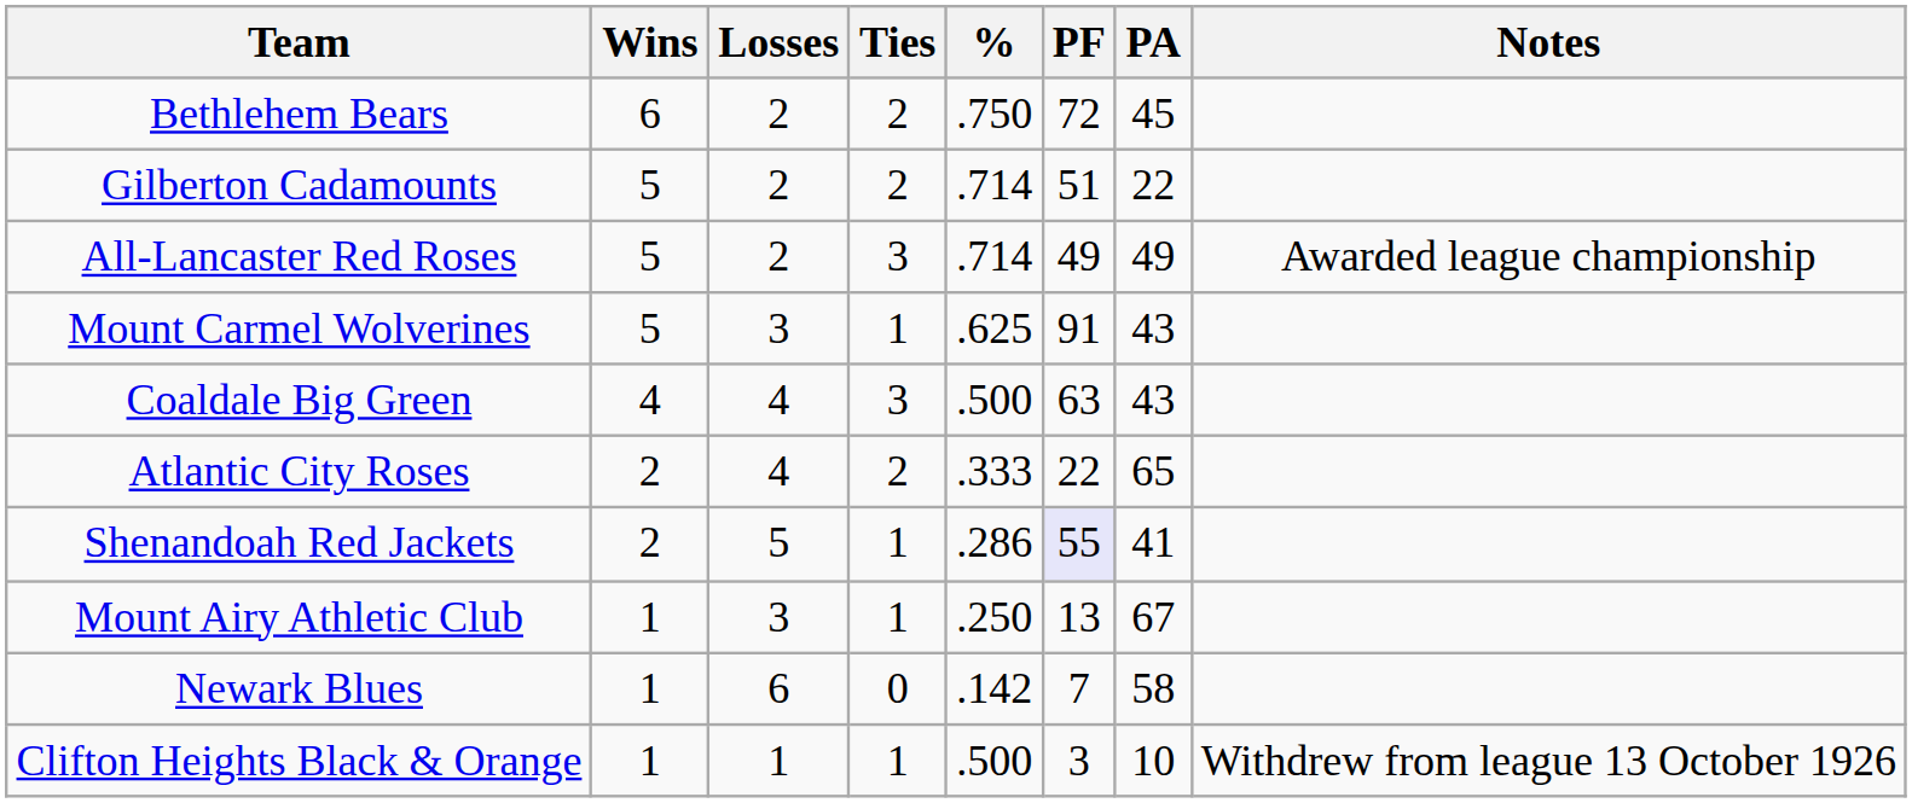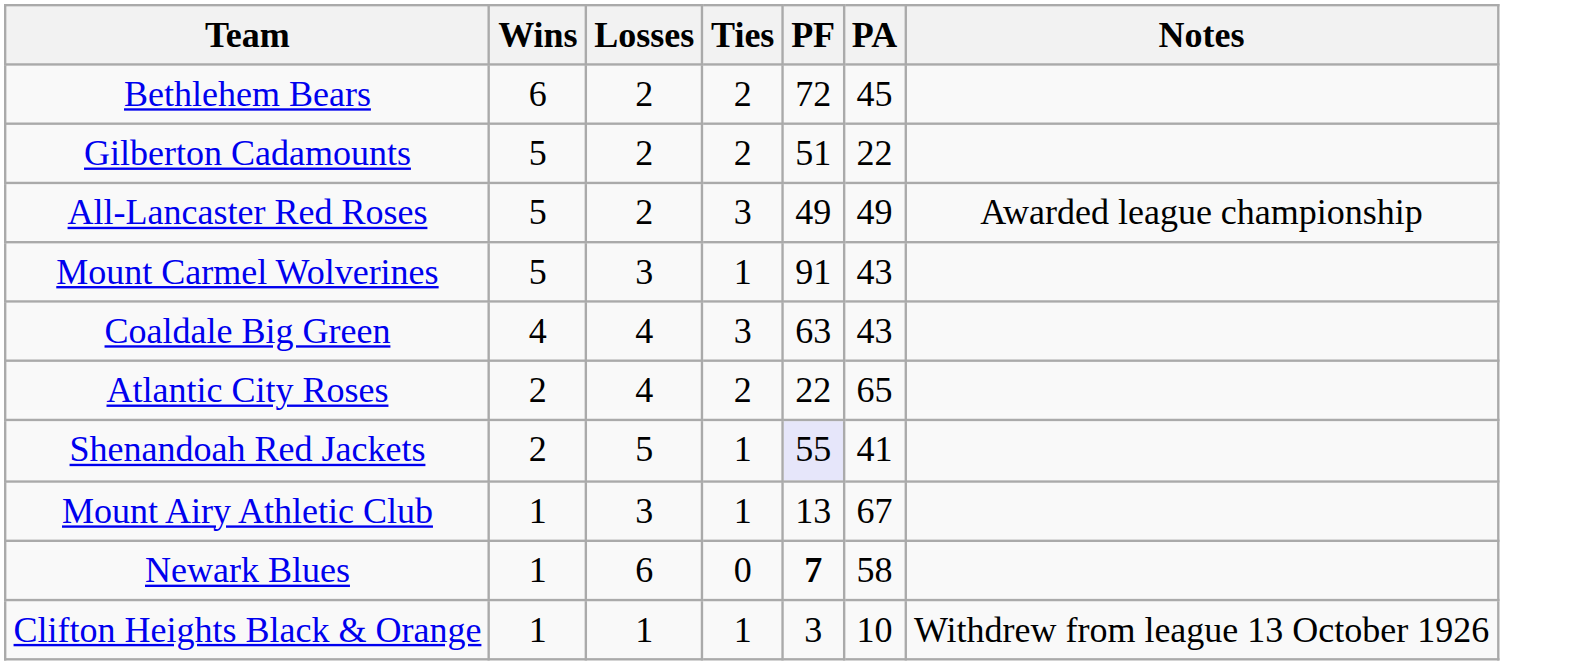 <table class="wikitable" style="font-size:95%; text-align:center">
 <tr>
 <th>Team</th>
 <th>Wins</th>
 <th>Losses</th>
 <th>Ties</th>
-<th>%</th>
 <th>PF</th>
 <th>PA</th>
 <th>Notes</th>
 </tr>
 <tr>
 <td><a href='#'>Bethlehem Bears</a></td>
 <td>6</td>
 <td>2</td>
 <td>2</td>
-<td>.750</td>
 <td>72</td>
 <td>45</td>
 <td></td>
 </tr>
 <tr>
 <td><a href='#'>Gilberton Cadamounts</a></td>
 <td>5</td>
 <td>2</td>
 <td>2</td>
-<td>.714</td>
 <td>51</td>
 <td>22</td>
 <td></td>
 </tr>
 <tr>
 <td><a href='#'>All-Lancaster Red Roses</a></td>
 <td>5</td>
 <td>2</td>
 <td>3</td>
-<td>.714</td>
 <td>49</td>
 <td>49</td>
 <td>Awarded league championship</td>
 </tr>
 <tr>
 <td><a href='#'>Mount Carmel Wolverines</a></td>
 <td>5</td>
 <td>3</td>
 <td>1</td>
-<td>.625</td>
 <td>91</td>
 <td>43</td>
 <td></td>
 </tr>
 <tr>
 <td><a href='#'>Coaldale Big Green</a></td>
 <td>4</td>
 <td>4</td>
 <td>3</td>
-<td>.500</td>
 <td>63</td>
 <td>43</td>
 <td></td>
 </tr>
 <tr>
 <td><a href='#'>Atlantic City Roses</a></td>
 <td>2</td>
 <td>4</td>
 <td>2</td>
-<td>.333</td>
 <td>22</td>
 <td>65</td>
 <td></td>
 </tr>
 <tr>
 <td><a href='#'>Shenandoah Red Jackets</a></td>
 <td>2</td>
 <td>5</td>
 <td>1</td>
-<td>.286</td>
 <td style="background: lavender;">55</td>
 <td>41</td>
 <td></td>
 </tr>
 <tr>
 <td><a href='#'>Mount Airy Athletic Club</a></td>
 <td>1</td>
 <td>3</td>
 <td>1</td>
-<td>.250</td>
 <td>13</td>
 <td>67</td>
 <td></td>
 </tr>
 <tr>
 <td><a href='#'>Newark Blues</a></td>
 <td>1</td>
 <td>6</td>
 <td>0</td>
-<td>.142</td>
-<td>7</td>
+<td><strong>7</strong></td>
 <td>58</td>
 <td></td>
 </tr>
 <tr>
 <td><a href='#'>Clifton Heights Black & Orange</a></td>
 <td>1</td>
 <td>1</td>
 <td>1</td>
-<td>.500</td>
 <td>3</td>
 <td>10</td>
 <td>Withdrew from league 13 October 1926</td>
 </tr>
 </table>
